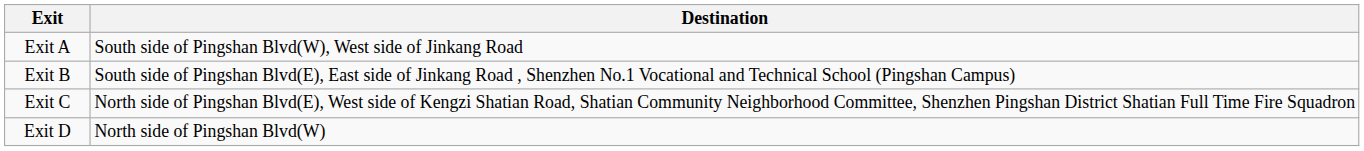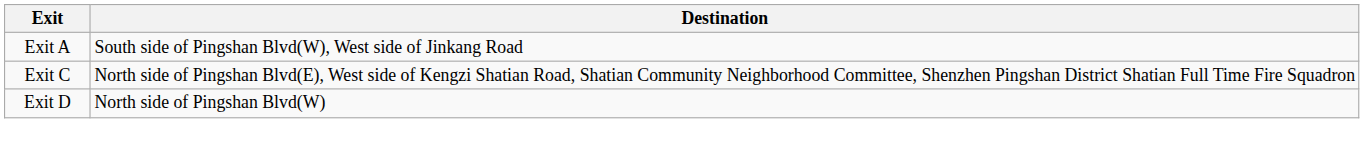 <table class="wikitable">
 <tr>
 <th style="width:70px">Exit</th>
 <th>Destination</th>
 </tr>
 <tr>
 <td align="center">Exit A</td>
 <td>South side of Pingshan Blvd(W), West side of Jinkang Road</td>
 </tr>
 <tr>
-<td align="center">Exit B</td>
-<td>South side of Pingshan Blvd(E), East side of Jinkang Road , Shenzhen No.1 Vocational and Technical School (Pingshan Campus)</td>
-</tr>
-<tr>
 <td align="center">Exit C</td>
 <td>North side of Pingshan Blvd(E), West side of Kengzi Shatian Road, Shatian Community Neighborhood Committee, Shenzhen Pingshan District Shatian Full Time Fire Squadron</td>
 </tr>
 <tr>
 <td align="center">Exit D</td>
 <td>North side of Pingshan Blvd(W)</td>
 </tr>
 </table>
